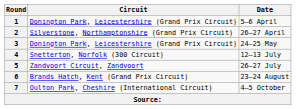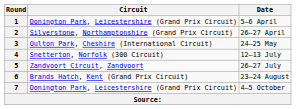 <table class="wikitable" style="font-size: 80%">
 <tr>
 <th>Round</th>
 <th>Circuit</th>
 <th>Date</th>
 </tr>
 <tr>
 <th>1</th>
 <td> <a href='#'>Donington Park</a>, <a href='#'>Leicestershire</a> (Grand Prix Circuit)</td>
 <td>5–6 April</td>
 </tr>
 <tr>
 <th>2</th>
 <td> <a href='#'>Silverstone</a>, <a href='#'>Northamptonshire</a> (Grand Prix Circuit)</td>
 <td>26–27 April</td>
 </tr>
 <tr>
 <th>3</th>
-<td> <a href='#'>Donington Park</a>, <a href='#'>Leicestershire</a> (Grand Prix Circuit)</td>
+<td> <a href='#'>Oulton Park</a>, <a href='#'>Cheshire</a> (International Circuit)</td>
 <td>24–25 May</td>
 </tr>
 <tr>
 <th>4</th>
 <td> <a href='#'>Snetterton</a>, <a href='#'>Norfolk</a> (300 Circuit)</td>
 <td>12–13 July</td>
 </tr>
 <tr>
 <th>5</th>
 <td> <a href='#'>Zandvoort Circuit</a>, <a href='#'>Zandvoort</a></td>
 <td>26–27 July</td>
 </tr>
 <tr>
 <th>6</th>
 <td> <a href='#'>Brands Hatch</a>, <a href='#'>Kent</a> (Grand Prix Circuit)</td>
 <td>23–24 August</td>
 </tr>
 <tr>
 <th>7</th>
-<td> <a href='#'>Oulton Park</a>, <a href='#'>Cheshire</a> (International Circuit)</td>
+<td> <a href='#'>Donington Park</a>, <a href='#'>Leicestershire</a> (Grand Prix Circuit)</td>
 <td>4–5 October</td>
 </tr>
 <tr>
 <th colspan="4">Source:</th>
 </tr>
 </table>
